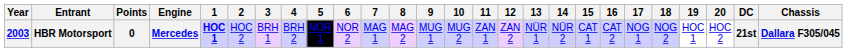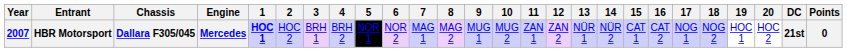 <table class="wikitable" style="text-align:center; font-size:85%">
 <tr>
 <th>Year</th>
 <th>Entrant</th>
-<th>Points</th>
+<th>Chassis</th>
 <th>Engine</th>
 <th>1</th>
 <th>2</th>
 <th>3</th>
 <th>4</th>
 <th>5</th>
 <th>6</th>
 <th>7</th>
 <th>8</th>
 <th>9</th>
 <th>10</th>
 <th>11</th>
 <th>12</th>
 <th>13</th>
 <th>14</th>
 <th>15</th>
 <th>16</th>
 <th>17</th>
 <th>18</th>
 <th>19</th>
 <th>20</th>
 <th>DC</th>
-<th>Chassis</th>
+<th>Points</th>
 </tr>
 <tr>
-<th><a href='#'>2003</a></th>
+<th><a href='#'>2007</a></th>
 <th nowrap>HBR Motorsport</th>
-<th>0</th>
+<th nowrap><a href='#'>Dallara</a> F305/045</th>
 <th><a href='#'>Mercedes</a></th>
 <td style="background:#CFCFFF;"><strong><a href='#'>HOC<br>1</a><br></strong></td>
 <td style="background:#CFCFFF;"><a href='#'>HOC<br>2</a><br></td>
 <td style="background:#EFCFFF;"><a href='#'>BRH<br>1</a><br></td>
 <td style="background:#CFCFFF;"><a href='#'>BRH<br>2</a><br></td>
 <td style="background:#000000; color:white"><a href='#'><span>NOR<br>1</span></a><br></td>
 <td style="background:#EFCFFF;"><a href='#'>NOR<br>2</a><br></td>
 <td style="background:#CFCFFF;"><a href='#'>MAG<br>1</a><br></td>
 <td style="background:#EFCFFF;"><a href='#'>MAG<br>2</a><br></td>
 <td style="background:#CFCFFF;"><a href='#'>MUG<br>1</a><br></td>
 <td style="background:#CFCFFF;"><a href='#'>MUG<br>2</a><br></td>
 <td style="background:#CFCFFF;"><a href='#'>ZAN<br>1</a><br></td>
 <td style="background:#EFCFFF;"><a href='#'>ZAN<br>2</a><br></td>
 <td style="background:#CFCFFF;"><a href='#'>NÜR<br>1</a><br></td>
 <td style="background:#CFCFFF;"><a href='#'>NÜR<br>2</a><br></td>
 <td style="background:#CFCFFF;"><a href='#'>CAT<br>1</a><br></td>
 <td style="background:#CFCFFF;"><a href='#'>CAT<br>2</a><br></td>
 <td style="background:#CFCFFF;"><a href='#'>NOG<br>1</a><br></td>
 <td style="background:#CFCFFF;"><a href='#'>NOG<br>2</a><br></td>
 <td style="background:#ffffff;"><a href='#'>HOC<br>1</a><br></td>
 <td style="background:#ffffff;"><a href='#'>HOC<br>2</a><br></td>
 <th>21st</th>
-<th nowrap><a href='#'>Dallara</a> F305/045</th>
+<th>0</th>
 </tr>
 </table>
